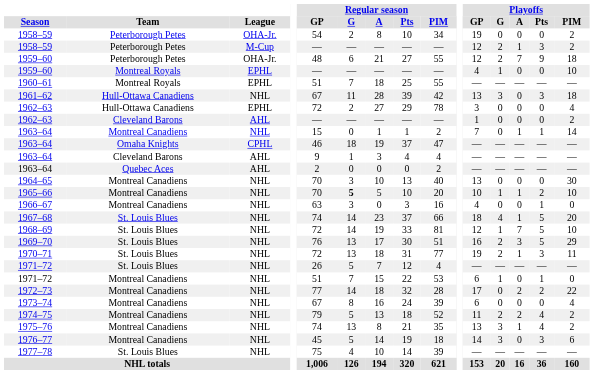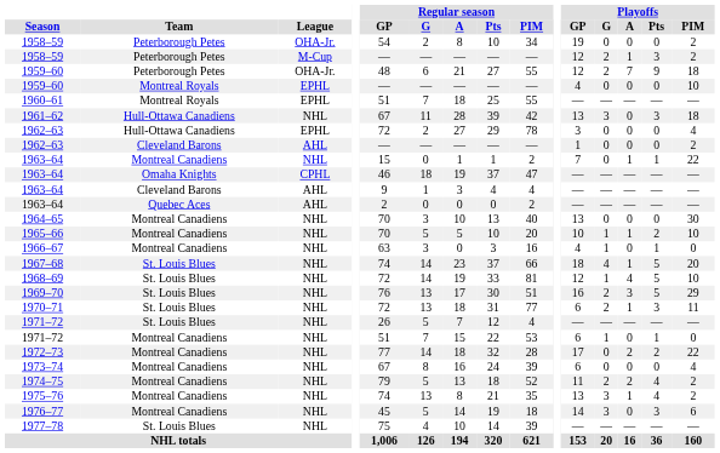 <table border="0" cellpadding="1" cellspacing="0" style="text-align:center; width:60em">
 <tr bgcolor="#e0e0e0">
 <th colspan="3" bgcolor="#ffffff"> </th>
 <th rowspan="99" bgcolor="#ffffff"> </th>
 <th colspan="5"><a href='#'>Regular season</a></th>
 <th rowspan="99" bgcolor="#ffffff"> </th>
 <th colspan="5"><a href='#'>Playoffs</a></th>
 </tr>
 <tr bgcolor="#e0e0e0">
 <th><a href='#'>Season</a></th>
 <th>Team</th>
 <th>League</th>
 <th>GP</th>
 <th><a href='#'>G</a></th>
 <th><a href='#'>A</a></th>
 <th><a href='#'>Pts</a></th>
 <th><a href='#'>PIM</a></th>
 <th>GP</th>
 <th>G</th>
 <th>A</th>
 <th>Pts</th>
 <th>PIM</th>
 </tr>
 <tr>
 <td><a href='#'>1958–59</a></td>
 <td><a href='#'>Peterborough Petes</a></td>
 <td><a href='#'>OHA-Jr.</a></td>
 <td>54</td>
 <td>2</td>
 <td>8</td>
 <td>10</td>
 <td>34</td>
 <td>19</td>
 <td>0</td>
 <td>0</td>
 <td>0</td>
 <td>2</td>
 </tr>
 <tr bgcolor="#f0f0f0">
 <td><a href='#'>1958–59</a></td>
 <td>Peterborough Petes</td>
 <td><a href='#'>M-Cup</a></td>
 <td>—</td>
 <td>—</td>
 <td>—</td>
 <td>—</td>
 <td>—</td>
 <td>12</td>
 <td>2</td>
 <td>1</td>
 <td>3</td>
 <td>2</td>
 </tr>
 <tr>
 <td><a href='#'>1959–60</a></td>
 <td>Peterborough Petes</td>
 <td>OHA-Jr.</td>
 <td>48</td>
 <td>6</td>
 <td>21</td>
 <td>27</td>
 <td>55</td>
 <td>12</td>
 <td>2</td>
 <td>7</td>
 <td>9</td>
 <td>18</td>
 </tr>
 <tr bgcolor="#f0f0f0">
 <td><a href='#'>1959–60</a></td>
 <td><a href='#'>Montreal Royals</a></td>
 <td><a href='#'>EPHL</a></td>
 <td>—</td>
 <td>—</td>
 <td>—</td>
 <td>—</td>
 <td>—</td>
 <td>4</td>
-<td>1</td>
+<td>0</td>
 <td>0</td>
 <td>0</td>
 <td>10</td>
 </tr>
 <tr>
 <td><a href='#'>1960–61</a></td>
 <td>Montreal Royals</td>
 <td>EPHL</td>
 <td>51</td>
 <td>7</td>
 <td>18</td>
 <td>25</td>
 <td>55</td>
 <td>—</td>
 <td>—</td>
 <td>—</td>
 <td>—</td>
 <td>—</td>
 </tr>
 <tr bgcolor="#f0f0f0">
 <td><a href='#'>1961–62</a></td>
 <td><a href='#'>Hull-Ottawa Canadiens</a></td>
 <td>NHL</td>
 <td>67</td>
 <td>11</td>
 <td>28</td>
 <td>39</td>
 <td>42</td>
 <td>13</td>
 <td>3</td>
 <td>0</td>
 <td>3</td>
 <td>18</td>
 </tr>
 <tr>
 <td><a href='#'>1962–63</a></td>
 <td>Hull-Ottawa Canadiens</td>
 <td>EPHL</td>
 <td>72</td>
 <td>2</td>
 <td>27</td>
 <td>29</td>
 <td>78</td>
 <td>3</td>
 <td>0</td>
 <td>0</td>
 <td>0</td>
 <td>4</td>
 </tr>
 <tr bgcolor="#f0f0f0">
 <td><a href='#'>1962–63</a></td>
 <td><a href='#'>Cleveland Barons</a></td>
 <td><a href='#'>AHL</a></td>
 <td>—</td>
 <td>—</td>
 <td>—</td>
 <td>—</td>
 <td>—</td>
 <td>1</td>
 <td>0</td>
 <td>0</td>
 <td>0</td>
 <td>2</td>
 </tr>
 <tr>
 <td><a href='#'>1963–64</a></td>
 <td><a href='#'>Montreal Canadiens</a></td>
 <td><a href='#'>NHL</a></td>
 <td>15</td>
 <td>0</td>
 <td>1</td>
 <td>1</td>
 <td>2</td>
 <td>7</td>
 <td>0</td>
 <td>1</td>
 <td>1</td>
-<td>14</td>
+<td>22</td>
 </tr>
 <tr bgcolor="#f0f0f0">
 <td><a href='#'>1963–64</a></td>
 <td><a href='#'>Omaha Knights</a></td>
 <td><a href='#'>CPHL</a></td>
 <td>46</td>
 <td>18</td>
 <td>19</td>
 <td>37</td>
 <td>47</td>
 <td>—</td>
 <td>—</td>
 <td>—</td>
 <td>—</td>
 <td>—</td>
 </tr>
 <tr>
 <td><a href='#'>1963–64</a></td>
 <td>Cleveland Barons</td>
 <td>AHL</td>
 <td>9</td>
 <td>1</td>
 <td>3</td>
 <td>4</td>
 <td>4</td>
 <td>—</td>
 <td>—</td>
 <td>—</td>
 <td>—</td>
 <td>—</td>
 </tr>
 <tr bgcolor="#f0f0f0">
 <td>1963–64</td>
 <td><a href='#'>Quebec Aces</a></td>
 <td>AHL</td>
 <td>2</td>
 <td>0</td>
 <td>0</td>
 <td>0</td>
 <td>2</td>
 <td>—</td>
 <td>—</td>
 <td>—</td>
 <td>—</td>
 <td>—</td>
 </tr>
 <tr>
 <td><a href='#'>1964–65</a></td>
 <td>Montreal Canadiens</td>
 <td>NHL</td>
 <td>70</td>
 <td>3</td>
 <td>10</td>
 <td>13</td>
 <td>40</td>
 <td>13</td>
 <td>0</td>
 <td>0</td>
 <td>0</td>
 <td>30</td>
 </tr>
 <tr bgcolor="#f0f0f0">
 <td><a href='#'>1965–66</a></td>
 <td>Montreal Canadiens</td>
 <td>NHL</td>
 <td>70</td>
-<td><strong>5</strong></td>
+<td>5</td>
 <td>5</td>
 <td>10</td>
 <td>20</td>
 <td>10</td>
 <td>1</td>
 <td>1</td>
 <td>2</td>
 <td>10</td>
 </tr>
 <tr>
 <td><a href='#'>1966–67</a></td>
 <td>Montreal Canadiens</td>
 <td>NHL</td>
 <td>63</td>
 <td>3</td>
 <td>0</td>
 <td>3</td>
 <td>16</td>
 <td>4</td>
-<td>0</td>
+<td>1</td>
 <td>0</td>
 <td>1</td>
 <td>0</td>
 </tr>
 <tr bgcolor="#f0f0f0">
 <td><a href='#'>1967–68</a></td>
 <td><a href='#'>St. Louis Blues</a></td>
 <td>NHL</td>
 <td>74</td>
 <td>14</td>
 <td>23</td>
 <td>37</td>
 <td>66</td>
 <td>18</td>
 <td>4</td>
 <td>1</td>
 <td>5</td>
 <td>20</td>
 </tr>
 <tr>
 <td><a href='#'>1968–69</a></td>
 <td>St. Louis Blues</td>
 <td>NHL</td>
 <td>72</td>
 <td>14</td>
 <td>19</td>
 <td>33</td>
 <td>81</td>
 <td>12</td>
 <td>1</td>
-<td>7</td>
+<td>4</td>
 <td>5</td>
 <td>10</td>
 </tr>
 <tr bgcolor="#f0f0f0">
 <td><a href='#'>1969–70</a></td>
 <td>St. Louis Blues</td>
 <td>NHL</td>
 <td>76</td>
 <td>13</td>
 <td>17</td>
 <td>30</td>
 <td>51</td>
 <td>16</td>
 <td>2</td>
 <td>3</td>
 <td>5</td>
 <td>29</td>
 </tr>
 <tr>
 <td><a href='#'>1970–71</a></td>
 <td>St. Louis Blues</td>
 <td>NHL</td>
 <td>72</td>
 <td>13</td>
 <td>18</td>
 <td>31</td>
 <td>77</td>
-<td>19</td>
+<td>6</td>
 <td>2</td>
 <td>1</td>
 <td>3</td>
 <td>11</td>
 </tr>
 <tr bgcolor="#f0f0f0">
 <td><a href='#'>1971–72</a></td>
 <td>St. Louis Blues</td>
 <td>NHL</td>
 <td>26</td>
 <td>5</td>
 <td>7</td>
 <td>12</td>
 <td>4</td>
 <td>—</td>
 <td>—</td>
 <td>—</td>
 <td>—</td>
 <td>—</td>
 </tr>
 <tr>
 <td>1971–72</td>
 <td>Montreal Canadiens</td>
 <td>NHL</td>
 <td>51</td>
 <td>7</td>
 <td>15</td>
 <td>22</td>
 <td>53</td>
 <td>6</td>
 <td>1</td>
 <td>0</td>
 <td>1</td>
 <td>0</td>
 </tr>
 <tr bgcolor="#f0f0f0">
 <td><a href='#'>1972–73</a></td>
 <td>Montreal Canadiens</td>
 <td>NHL</td>
 <td>77</td>
 <td>14</td>
 <td>18</td>
 <td>32</td>
 <td>28</td>
 <td>17</td>
 <td>0</td>
 <td>2</td>
 <td>2</td>
 <td>22</td>
 </tr>
 <tr>
 <td><a href='#'>1973–74</a></td>
 <td>Montreal Canadiens</td>
 <td>NHL</td>
 <td>67</td>
 <td>8</td>
 <td>16</td>
 <td>24</td>
 <td>39</td>
 <td>6</td>
 <td>0</td>
 <td>0</td>
 <td>0</td>
 <td>4</td>
 </tr>
 <tr bgcolor="#f0f0f0">
 <td><a href='#'>1974–75</a></td>
 <td>Montreal Canadiens</td>
 <td>NHL</td>
 <td>79</td>
 <td>5</td>
 <td>13</td>
 <td>18</td>
 <td>52</td>
 <td>11</td>
 <td>2</td>
 <td>2</td>
 <td>4</td>
 <td>2</td>
 </tr>
 <tr>
 <td><a href='#'>1975–76</a></td>
 <td>Montreal Canadiens</td>
 <td>NHL</td>
 <td>74</td>
 <td>13</td>
 <td>8</td>
 <td>21</td>
 <td>35</td>
 <td>13</td>
 <td>3</td>
 <td>1</td>
 <td>4</td>
 <td>2</td>
 </tr>
 <tr bgcolor="#f0f0f0">
 <td><a href='#'>1976–77</a></td>
 <td>Montreal Canadiens</td>
 <td>NHL</td>
 <td>45</td>
 <td>5</td>
 <td>14</td>
 <td>19</td>
 <td>18</td>
 <td>14</td>
 <td>3</td>
 <td>0</td>
 <td>3</td>
 <td>6</td>
 </tr>
 <tr>
 <td><a href='#'>1977–78</a></td>
 <td>St. Louis Blues</td>
 <td>NHL</td>
 <td>75</td>
 <td>4</td>
 <td>10</td>
 <td>14</td>
 <td>39</td>
 <td>—</td>
 <td>—</td>
 <td>—</td>
 <td>—</td>
 <td>—</td>
 </tr>
 <tr bgcolor="#e0e0e0">
 <th colspan="3">NHL totals</th>
 <th>1,006</th>
 <th>126</th>
 <th>194</th>
 <th>320</th>
 <th>621</th>
 <th>153</th>
 <th>20</th>
 <th>16</th>
 <th>36</th>
 <th>160</th>
 </tr>
 </table>
